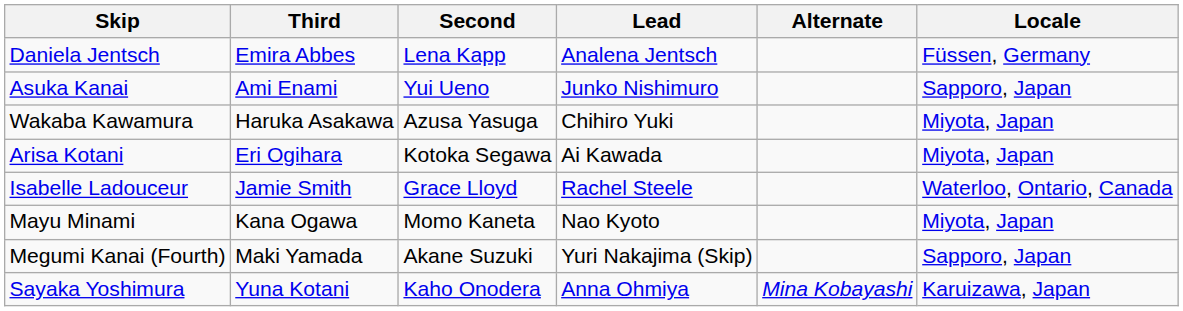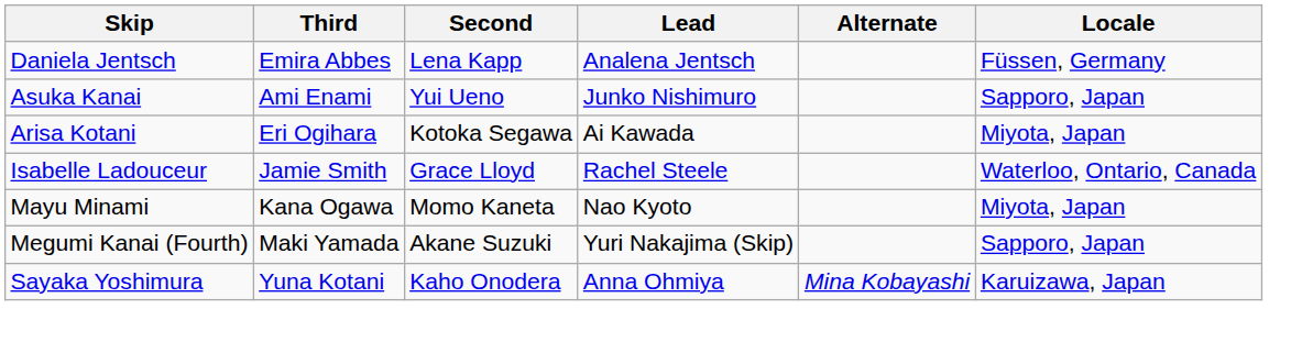 <table class=wikitable>
 <tr>
 <th scope="col">Skip</th>
 <th scope="col">Third</th>
 <th scope="col">Second</th>
 <th scope="col">Lead</th>
 <th scope="col">Alternate</th>
 <th scope="col">Locale</th>
 </tr>
 <tr>
 <td><a href='#'>Daniela Jentsch</a></td>
 <td><a href='#'>Emira Abbes</a></td>
 <td><a href='#'>Lena Kapp</a></td>
 <td><a href='#'>Analena Jentsch</a></td>
 <td></td>
 <td> <a href='#'>Füssen</a>, <a href='#'>Germany</a></td>
 </tr>
 <tr>
 <td><a href='#'>Asuka Kanai</a></td>
 <td><a href='#'>Ami Enami</a></td>
 <td><a href='#'>Yui Ueno</a></td>
 <td><a href='#'>Junko Nishimuro</a></td>
 <td></td>
 <td> <a href='#'>Sapporo</a>, <a href='#'>Japan</a></td>
-</tr>
-<tr>
-<td>Wakaba Kawamura</td>
-<td>Haruka Asakawa</td>
-<td>Azusa Yasuga</td>
-<td>Chihiro Yuki</td>
-<td></td>
-<td> <a href='#'>Miyota</a>, <a href='#'>Japan</a></td>
 </tr>
 <tr>
 <td><a href='#'>Arisa Kotani</a></td>
 <td><a href='#'>Eri Ogihara</a></td>
 <td>Kotoka Segawa</td>
 <td>Ai Kawada</td>
 <td></td>
 <td> <a href='#'>Miyota</a>, <a href='#'>Japan</a></td>
 </tr>
 <tr>
 <td><a href='#'>Isabelle Ladouceur</a></td>
 <td><a href='#'>Jamie Smith</a></td>
 <td><a href='#'>Grace Lloyd</a></td>
 <td><a href='#'>Rachel Steele</a></td>
 <td></td>
 <td> <a href='#'>Waterloo</a>, <a href='#'>Ontario</a>, <a href='#'>Canada</a></td>
 </tr>
 <tr>
 <td>Mayu Minami</td>
 <td>Kana Ogawa</td>
 <td>Momo Kaneta</td>
 <td>Nao Kyoto</td>
 <td></td>
 <td> <a href='#'>Miyota</a>, <a href='#'>Japan</a></td>
 </tr>
 <tr>
 <td>Megumi Kanai (Fourth)</td>
 <td>Maki Yamada</td>
 <td>Akane Suzuki</td>
 <td>Yuri Nakajima (Skip)</td>
 <td></td>
 <td> <a href='#'>Sapporo</a>, <a href='#'>Japan</a></td>
 </tr>
 <tr>
 <td><a href='#'>Sayaka Yoshimura</a></td>
 <td><a href='#'>Yuna Kotani</a></td>
 <td><a href='#'>Kaho Onodera</a></td>
 <td><a href='#'>Anna Ohmiya</a></td>
 <td><em><a href='#'>Mina Kobayashi</a></em></td>
 <td> <a href='#'>Karuizawa</a>, <a href='#'>Japan</a></td>
 </tr>
 </table>
